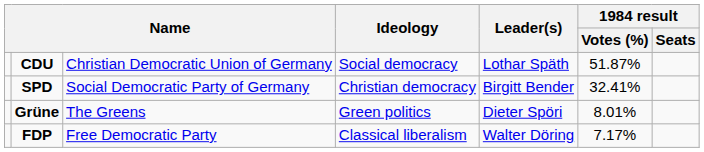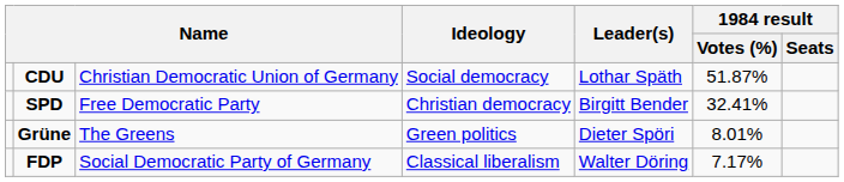 <table class="wikitable">
 <tr>
 <th rowspan=2 colspan=3>Name</th>
 <th rowspan=2>Ideology</th>
 <th rowspan=2>Leader(s)</th>
 <th colspan=2>1984 result</th>
 </tr>
 <tr>
 <th>Votes (%)</th>
 <th>Seats</th>
 </tr>
 <tr>
 <td bgcolor=></td>
 <td align=center><strong>CDU</strong></td>
 <td><a href='#'>Christian Democratic Union of Germany</a><br></td>
 <td><a href='#'>Social democracy</a></td>
 <td><a href='#'>Lothar Späth</a></td>
 <td align=center>51.87%</td>
 <td></td>
 </tr>
 <tr>
 <td bgcolor=></td>
 <td align=center><strong>SPD</strong></td>
-<td><a href='#'>Social Democratic Party of Germany</a><br></td>
+<td><a href='#'>Free Democratic Party</a><br></td>
 <td><a href='#'>Christian democracy</a></td>
 <td><a href='#'>Birgitt Bender</a></td>
 <td align=center>32.41%</td>
 <td></td>
 </tr>
 <tr>
 <td bgcolor=></td>
 <td align=center><strong>Grüne</strong></td>
 <td><a href='#'>The Greens</a><br></td>
 <td><a href='#'>Green politics</a></td>
 <td><a href='#'>Dieter Spöri</a></td>
 <td align=center>8.01%</td>
 <td></td>
 </tr>
 <tr>
 <td bgcolor=></td>
 <td align=center><strong>FDP</strong></td>
-<td><a href='#'>Free Democratic Party</a><br></td>
+<td><a href='#'>Social Democratic Party of Germany</a><br></td>
 <td><a href='#'>Classical liberalism</a></td>
 <td><a href='#'>Walter Döring</a></td>
 <td align=center>7.17%</td>
 <td></td>
 </tr>
 </table>
